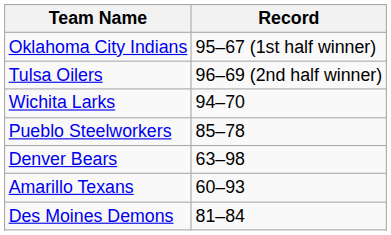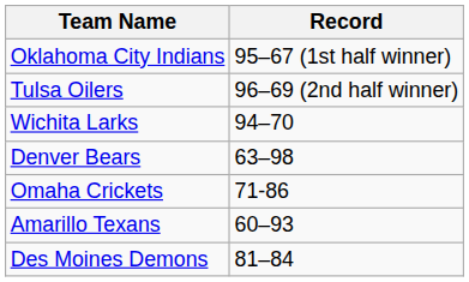 <table class="wikitable">
 <tr>
 <th>Team Name</th>
 <th>Record</th>
 </tr>
 <tr>
 <td><a href='#'>Oklahoma City Indians</a></td>
 <td>95–67 (1st half winner)</td>
 </tr>
 <tr>
 <td><a href='#'>Tulsa Oilers</a></td>
 <td>96–69 (2nd half winner)</td>
 </tr>
 <tr>
 <td><a href='#'>Wichita Larks</a></td>
 <td>94–70</td>
 </tr>
 <tr>
-<td><a href='#'>Pueblo Steelworkers</a></td>
-<td>85–78</td>
+<td><a href='#'>Denver Bears</a></td>
+<td>63–98</td>
 </tr>
 <tr>
-<td><a href='#'>Denver Bears</a></td>
-<td>63–98</td>
+<td><a href='#'>Omaha Crickets</a></td>
+<td>71-86</td>
 </tr>
 <tr>
 <td><a href='#'>Amarillo Texans</a></td>
 <td>60–93</td>
 </tr>
 <tr>
 <td><a href='#'>Des Moines Demons</a></td>
 <td>81–84</td>
 </tr>
 </table>
